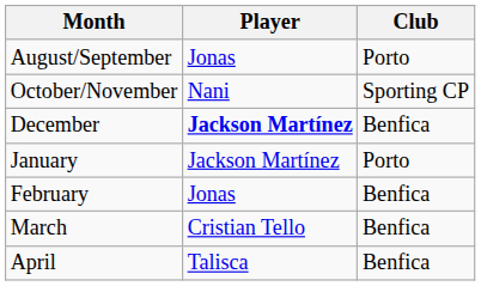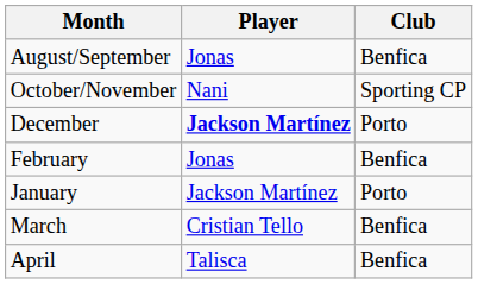 <table class="wikitable">
 <tr>
 <th>Month</th>
 <th>Player</th>
 <th>Club</th>
 </tr>
 <tr>
 <td>August/September</td>
 <td> <a href='#'>Jonas</a></td>
-<td>Porto</td>
+<td>Benfica</td>
 </tr>
 <tr>
 <td>October/November</td>
 <td> <a href='#'>Nani</a></td>
 <td>Sporting CP</td>
 </tr>
 <tr>
 <td>December</td>
 <td><strong> <a href='#'>Jackson Martínez</a></strong></td>
+<td>Porto</td>
+</tr>
+<tr>
+<td>February</td>
+<td> <a href='#'>Jonas</a></td>
 <td>Benfica</td>
 </tr>
 <tr>
 <td>January</td>
 <td> <a href='#'>Jackson Martínez</a></td>
 <td>Porto</td>
-</tr>
-<tr>
-<td>February</td>
-<td> <a href='#'>Jonas</a></td>
-<td>Benfica</td>
 </tr>
 <tr>
 <td>March</td>
 <td> <a href='#'>Cristian Tello</a></td>
 <td>Benfica</td>
 </tr>
 <tr>
 <td>April</td>
 <td> <a href='#'>Talisca</a></td>
 <td>Benfica</td>
 </tr>
 </table>
